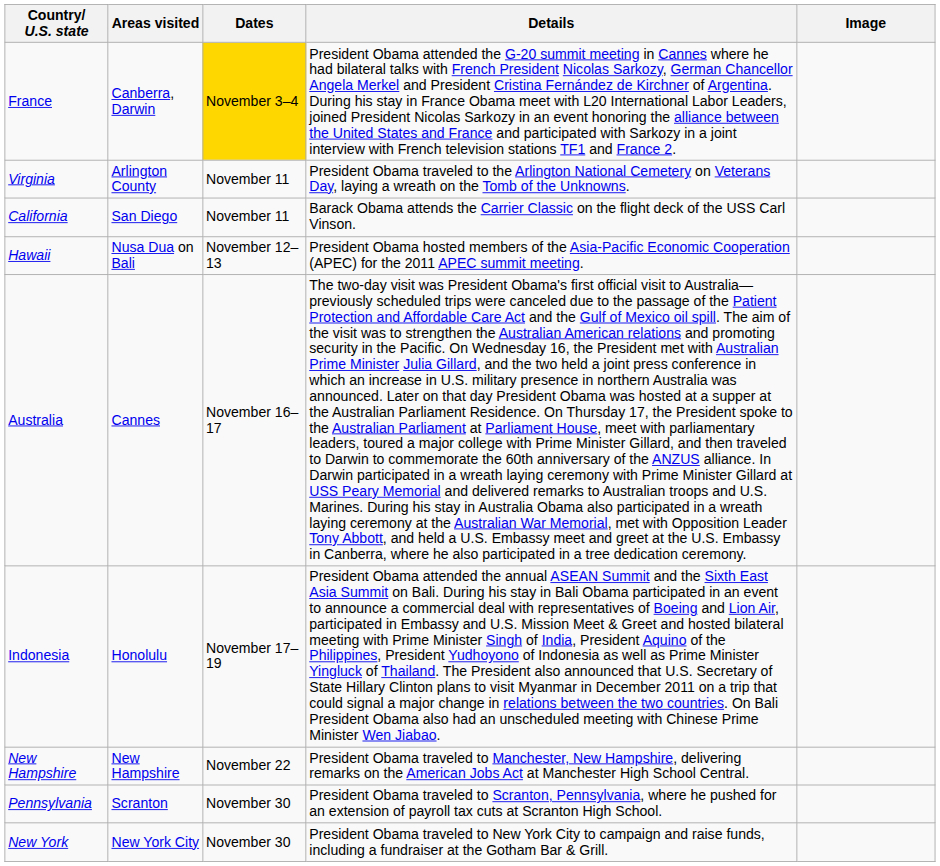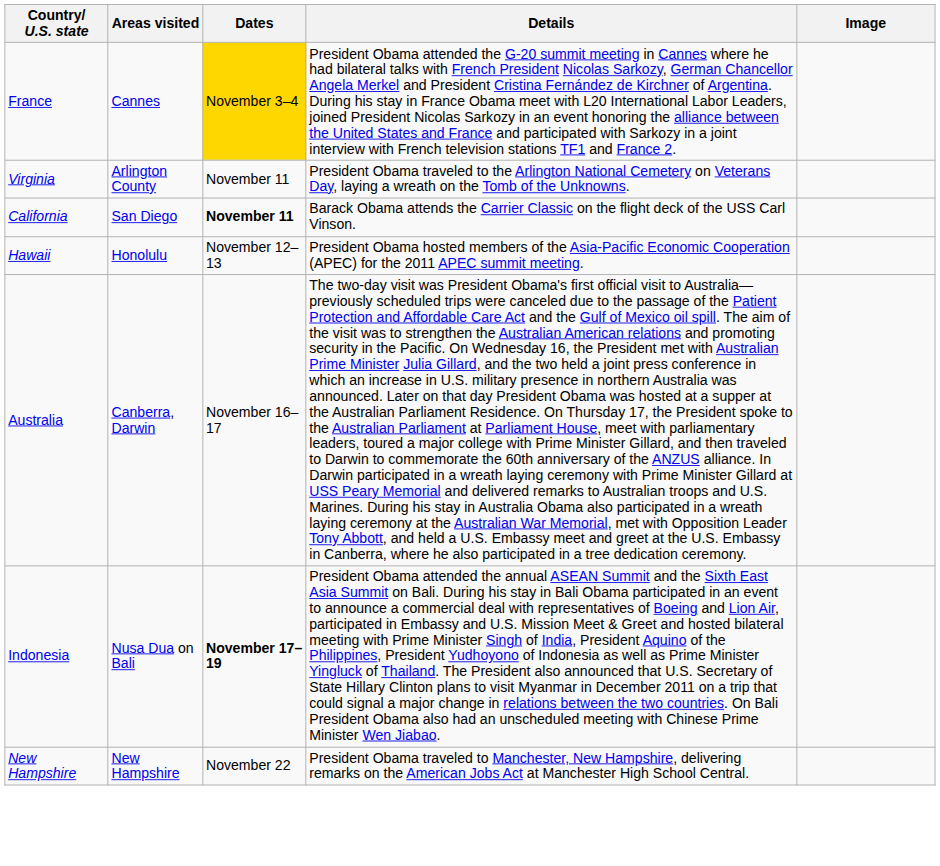 <table class="wikitable" style="margin: 1em auto 1em auto">
 <tr>
 <th width=110>Country/<br><em>U.S. state</em></th>
 <th width=100>Areas visited</th>
 <th width=110>Dates</th>
 <th width=550>Details</th>
 <th width=150>Image</th>
 </tr>
 <tr>
 <td> <a href='#'>France</a></td>
-<td><a href='#'>Canberra</a>, <a href='#'>Darwin</a></td>
+<td><a href='#'>Cannes</a></td>
 <td style="background: gold;">November 3–4</td>
 <td>President Obama attended the <a href='#'>G-20 summit meeting</a> in <a href='#'>Cannes</a> where he had bilateral talks with <a href='#'>French President</a> <a href='#'>Nicolas Sarkozy</a>, <a href='#'>German Chancellor</a> <a href='#'>Angela Merkel</a> and President <a href='#'>Cristina Fernández de Kirchner</a> of <a href='#'>Argentina</a>. During his stay in France Obama meet with L20 International Labor Leaders, joined President Nicolas Sarkozy in an event honoring the <a href='#'>alliance between the United States and France</a> and participated with Sarkozy in a joint interview with French television stations <a href='#'>TF1</a> and <a href='#'>France 2</a>.</td>
 <td></td>
 </tr>
 <tr>
 <td> <em><a href='#'>Virginia</a></em></td>
 <td><a href='#'>Arlington County</a></td>
 <td>November 11</td>
 <td>President Obama traveled to the <a href='#'>Arlington National Cemetery</a> on <a href='#'>Veterans Day</a>, laying a wreath on the <a href='#'>Tomb of the Unknowns</a>.</td>
 <td></td>
 </tr>
 <tr>
 <td> <em><a href='#'>California</a></em></td>
 <td><a href='#'>San Diego</a></td>
-<td>November 11</td>
+<td><strong>November 11</strong></td>
 <td>Barack Obama attends the <a href='#'>Carrier Classic</a> on the flight deck of the USS Carl Vinson.</td>
 <td></td>
 </tr>
 <tr>
 <td> <em><a href='#'>Hawaii</a></em></td>
-<td><a href='#'>Nusa Dua</a> on <a href='#'>Bali</a></td>
+<td><a href='#'>Honolulu</a></td>
 <td>November 12–13</td>
 <td>President Obama hosted members of the <a href='#'>Asia-Pacific Economic Cooperation</a> (APEC) for the 2011 <a href='#'>APEC summit meeting</a>.</td>
 <td></td>
 </tr>
 <tr>
 <td> <a href='#'>Australia</a></td>
-<td><a href='#'>Cannes</a></td>
+<td><a href='#'>Canberra</a>, <a href='#'>Darwin</a></td>
 <td>November 16–17</td>
 <td>The two-day visit was President Obama's first official visit to Australia—previously scheduled trips were canceled due to the passage of the <a href='#'>Patient Protection and Affordable Care Act</a> and the <a href='#'>Gulf of Mexico oil spill</a>. The aim of the visit was to strengthen the <a href='#'>Australian American relations</a> and promoting security in the Pacific. On Wednesday 16, the President met with <a href='#'>Australian Prime Minister</a> <a href='#'>Julia Gillard</a>, and the two held a joint press conference in which an increase in U.S. military presence in northern Australia was announced. Later on that day President Obama was hosted at a supper at the Australian Parliament Residence. On Thursday 17, the President spoke to the <a href='#'>Australian Parliament</a> at <a href='#'>Parliament House</a>, meet with parliamentary leaders, toured a major college with Prime Minister Gillard, and then traveled to Darwin to commemorate the 60th anniversary of the <a href='#'>ANZUS</a> alliance. In Darwin participated in a wreath laying ceremony with Prime Minister Gillard at <a href='#'>USS Peary Memorial</a> and delivered remarks to Australian troops and U.S. Marines. During his stay in Australia Obama also participated in a wreath laying ceremony at the <a href='#'>Australian War Memorial</a>, met with Opposition Leader <a href='#'>Tony Abbott</a>, and held a U.S. Embassy meet and greet at the U.S. Embassy in Canberra, where he also participated in a tree dedication ceremony.</td>
 <td></td>
 </tr>
 <tr>
 <td> <a href='#'>Indonesia</a></td>
-<td><a href='#'>Honolulu</a></td>
-<td>November 17–19</td>
+<td><a href='#'>Nusa Dua</a> on <a href='#'>Bali</a></td>
+<td><strong>November 17–19</strong></td>
 <td>President Obama attended the annual <a href='#'>ASEAN Summit</a> and the <a href='#'>Sixth East Asia Summit</a> on Bali. During his stay in Bali Obama participated in an event to announce a commercial deal with representatives of <a href='#'>Boeing</a> and <a href='#'>Lion Air</a>, participated in Embassy and U.S. Mission Meet & Greet and hosted bilateral meeting with Prime Minister <a href='#'>Singh</a> of <a href='#'>India</a>, President <a href='#'>Aquino</a> of the <a href='#'>Philippines</a>, President <a href='#'>Yudhoyono</a> of Indonesia as well as Prime Minister <a href='#'>Yingluck</a> of <a href='#'>Thailand</a>. The President also announced that U.S. Secretary of State Hillary Clinton plans to visit Myanmar in December 2011 on a trip that could signal a major change in <a href='#'>relations between the two countries</a>. On Bali President Obama also had an unscheduled meeting with Chinese Prime Minister <a href='#'>Wen Jiabao</a>.</td>
 <td></td>
 </tr>
 <tr>
 <td> <em><a href='#'>New Hampshire</a></em></td>
 <td><a href='#'>New Hampshire</a></td>
 <td>November 22</td>
 <td>President Obama traveled to <a href='#'>Manchester, New Hampshire</a>, delivering remarks on the <a href='#'>American Jobs Act</a> at Manchester High School Central.</td>
 <td></td>
 </tr>
-<tr>
-<td> <em><a href='#'>Pennsylvania</a></em></td>
-<td><a href='#'>Scranton</a></td>
-<td>November 30</td>
-<td>President Obama traveled to <a href='#'>Scranton, Pennsylvania</a>, where he pushed for an extension of payroll tax cuts at Scranton High School.</td>
-<td></td>
-</tr>
-<tr>
-<td> <em><a href='#'>New York</a></em></td>
-<td><a href='#'>New York City</a></td>
-<td>November 30</td>
-<td>President Obama traveled to New York City to campaign and raise funds, including a fundraiser at the Gotham Bar & Grill.</td>
-<td></td>
-</tr>
 </table>
